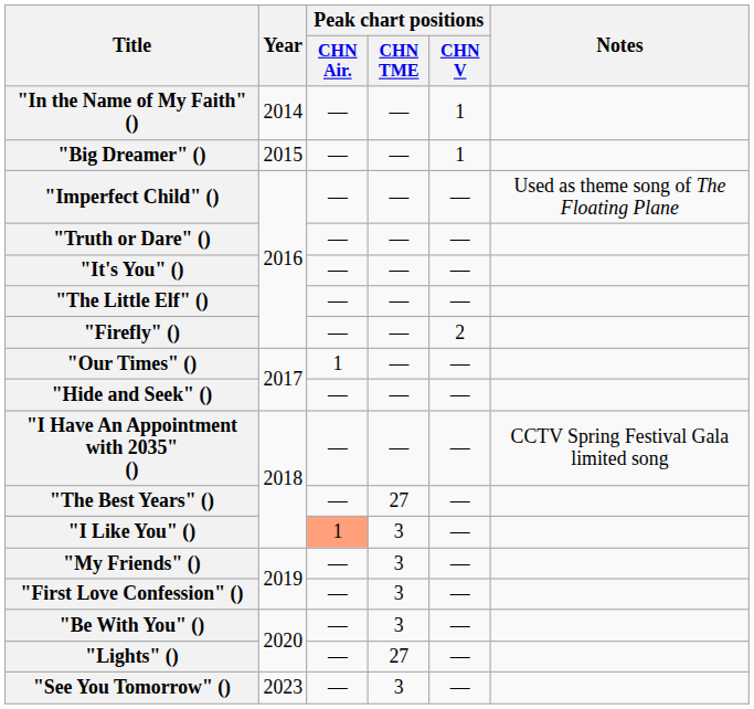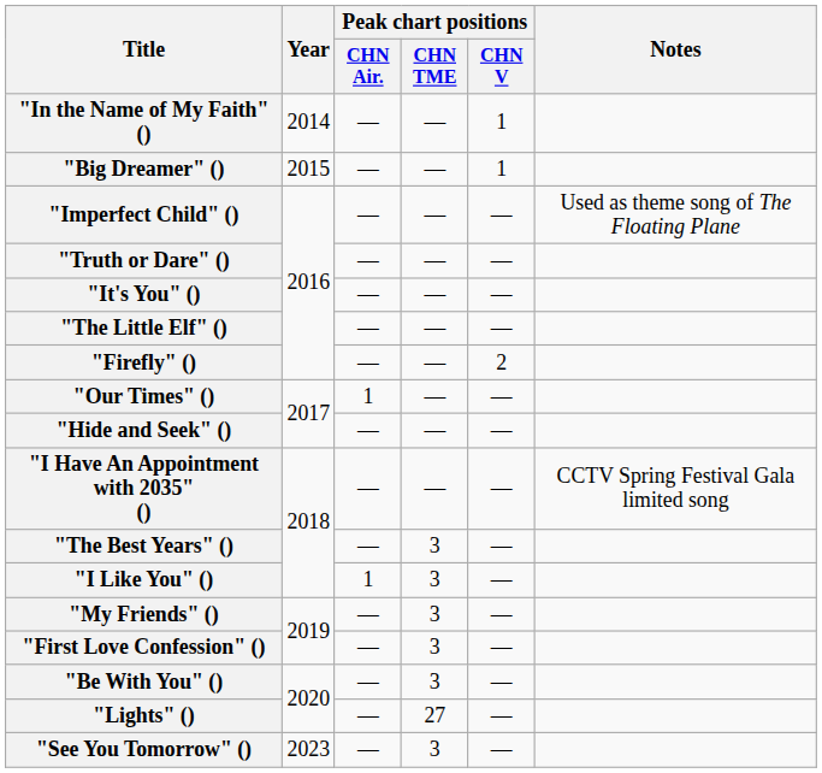 <table class="wikitable plainrowheaders" style="text-align:center;">
 <tr>
 <th rowspan="2" scope="col">Title</th>
 <th rowspan="2" scope="col">Year</th>
 <th colspan="3">Peak chart positions</th>
 <th rowspan="2" scope="col">Notes</th>
 </tr>
 <tr>
 <th scope="col" style="width:3em;font-size:90%;"><a href='#'>CHN Air.</a><br></th>
 <th scope="col" style="width:3em;font-size:90%;"><a href='#'>CHN TME</a><br></th>
 <th scope="col" style="width:3em;font-size:90%;"><a href='#'>CHN V</a><br></th>
 </tr>
 <tr>
 <th scope="row">"In the Name of My Faith" ()</th>
 <td rowspan="1">2014</td>
 <td>—</td>
 <td>—</td>
 <td>1</td>
 <td></td>
 </tr>
 <tr>
 <th scope="row">"Big Dreamer" ()</th>
 <td rowspan="1">2015</td>
 <td>—</td>
 <td>—</td>
 <td>1</td>
 </tr>
 <tr>
 <th scope="row">"Imperfect Child" ()</th>
 <td rowspan="5">2016</td>
 <td>—</td>
 <td>—</td>
 <td>—</td>
 <td>Used as theme song of <em>The Floating Plane</em></td>
 </tr>
 <tr>
 <th scope="row">"Truth or Dare" ()</th>
 <td>—</td>
 <td>—</td>
 <td>—</td>
 <td></td>
 </tr>
 <tr>
 <th scope="row">"It's You" ()</th>
 <td>—</td>
 <td>—</td>
 <td>—</td>
 <td></td>
 </tr>
 <tr>
 <th scope="row">"The Little Elf" ()</th>
 <td>—</td>
 <td>—</td>
 <td>—</td>
 <td></td>
 </tr>
 <tr>
 <th scope="row">"Firefly" ()</th>
 <td>—</td>
 <td>—</td>
 <td>2</td>
 <td></td>
 </tr>
 <tr>
 <th scope="row">"Our Times" ()</th>
 <td rowspan="2">2017</td>
 <td>1</td>
 <td>—</td>
 <td>—</td>
 <td></td>
 </tr>
 <tr>
 <th scope="row">"Hide and Seek" ()</th>
 <td>—</td>
 <td>—</td>
 <td>—</td>
 <td></td>
 </tr>
 <tr>
 <th scope="row">"I Have An Appointment with 2035"<br>()</th>
 <td rowspan="3">2018</td>
 <td>—</td>
 <td>—</td>
 <td>—</td>
 <td>CCTV Spring Festival Gala limited song</td>
 </tr>
 <tr>
 <th scope="row">"The Best Years" ()</th>
 <td>—</td>
-<td>27</td>
+<td>3</td>
 <td>—</td>
 <td></td>
 </tr>
 <tr>
 <th scope="row">"I Like You" ()</th>
-<td style="background: lightsalmon;">1</td>
+<td>1</td>
 <td>3</td>
 <td>—</td>
 <td></td>
 </tr>
 <tr>
 <th scope="row">"My Friends" ()</th>
 <td rowspan="2">2019</td>
 <td>—</td>
 <td>3</td>
 <td>—</td>
 <td></td>
 </tr>
 <tr>
 <th scope="row">"First Love Confession" ()</th>
 <td>—</td>
 <td>3</td>
 <td>—</td>
 <td></td>
 </tr>
 <tr>
 <th scope="row">"Be With You" ()</th>
 <td rowspan="2">2020</td>
 <td>—</td>
 <td>3</td>
 <td>—</td>
 <td></td>
 </tr>
 <tr>
 <th scope="row">"Lights" ()</th>
 <td>—</td>
 <td>27</td>
 <td>—</td>
 <td></td>
 </tr>
 <tr>
 <th scope="row">"See You Tomorrow" ()</th>
 <td>2023</td>
 <td>—</td>
 <td>3</td>
 <td>—</td>
 <td></td>
 </tr>
 </table>
